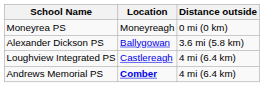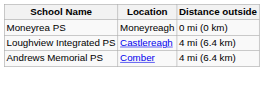 <table class="wikitable sortable">
 <tr>
 <th>School Name</th>
 <th>Location</th>
 <th>Distance outside</th>
 </tr>
 <tr>
 <td>Moneyrea PS</td>
 <td>Moneyreagh</td>
 <td>0 mi (0 km)</td>
 </tr>
 <tr>
-<td>Alexander Dickson PS</td>
-<td><a href='#'>Ballygowan</a></td>
-<td>3.6 mi (5.8 km)</td>
-</tr>
-<tr>
 <td>Loughview Integrated PS</td>
 <td><a href='#'>Castlereagh</a></td>
 <td>4 mi (6.4 km)</td>
 </tr>
 <tr>
 <td>Andrews Memorial PS</td>
-<td><strong><a href='#'>Comber</a></strong></td>
+<td><a href='#'>Comber</a></td>
 <td>4 mi (6.4 km)</td>
 </tr>
 </table>
